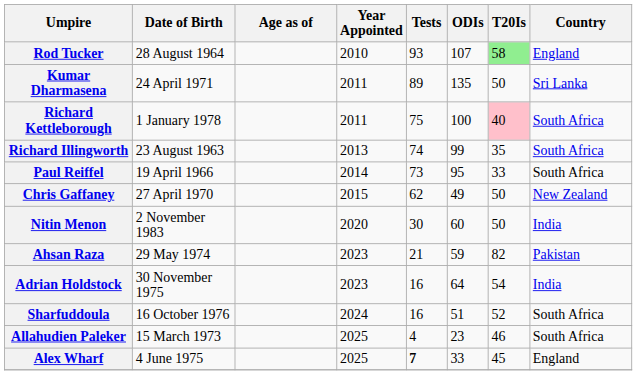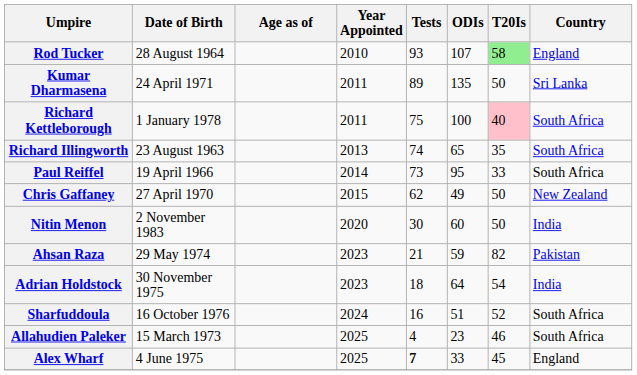 <table class="wikitable plainrowheaders sortable">
 <tr>
 <th scope="col" style="width:140px">Umpire</th>
 <th scope="col" style="width:110px">Date of Birth</th>
 <th scope="col" style="width:110px">Age as of </th>
 <th scope="col" style="width:40px">Year Appointed</th>
 <th scope="col" style="width:40px">Tests</th>
 <th scope="col" style="width:40px">ODIs</th>
 <th scope="col" style="width:40px">T20Is</th>
 <th scope="col" style="width:110px">Country</th>
 </tr>
 <tr>
 <th scope="row"><a href='#'>Rod Tucker</a></th>
 <td>28 August 1964</td>
 <td></td>
 <td>2010</td>
 <td>93</td>
 <td>107</td>
 <td style="background: lightgreen;">58</td>
 <td> <a href='#'>England</a></td>
 </tr>
 <tr>
 <th scope="row"><a href='#'>Kumar Dharmasena</a></th>
 <td>24 April 1971</td>
 <td></td>
 <td>2011</td>
 <td>89</td>
 <td>135</td>
 <td>50</td>
 <td> <a href='#'>Sri Lanka</a></td>
 </tr>
 <tr>
 <th scope="row"><a href='#'>Richard Kettleborough</a></th>
 <td>1 January 1978</td>
 <td></td>
 <td>2011</td>
 <td>75</td>
 <td>100</td>
 <td style="background: pink;">40</td>
 <td> <a href='#'>South Africa</a></td>
 </tr>
 <tr>
 <th scope="row"><a href='#'>Richard Illingworth</a></th>
 <td>23 August 1963</td>
 <td></td>
 <td>2013</td>
 <td>74</td>
-<td>99</td>
+<td>65</td>
 <td>35</td>
 <td> <a href='#'>South Africa</a></td>
 </tr>
 <tr>
 <th scope="row"><a href='#'>Paul Reiffel</a></th>
 <td>19 April 1966</td>
 <td></td>
 <td>2014</td>
 <td>73</td>
 <td>95</td>
 <td>33</td>
 <td> South Africa</td>
 </tr>
 <tr>
 <th scope="row"><a href='#'>Chris Gaffaney</a></th>
 <td>27 April 1970</td>
 <td></td>
 <td>2015</td>
 <td>62</td>
 <td>49</td>
 <td>50</td>
 <td> <a href='#'>New Zealand</a></td>
 </tr>
 <tr>
 <th scope="row"><a href='#'>Nitin Menon</a></th>
 <td>2 November 1983</td>
 <td></td>
 <td>2020</td>
 <td>30</td>
 <td>60</td>
 <td>50</td>
 <td> <a href='#'>India</a></td>
 </tr>
 <tr>
 <th scope="row"><a href='#'>Ahsan Raza</a></th>
 <td>29 May 1974</td>
 <td></td>
 <td>2023</td>
 <td>21</td>
 <td>59</td>
 <td>82</td>
 <td> <a href='#'>Pakistan</a></td>
 </tr>
 <tr>
 <th scope="row"><a href='#'>Adrian Holdstock</a></th>
 <td>30 November 1975</td>
 <td></td>
 <td>2023</td>
-<td>16</td>
+<td>18</td>
 <td>64</td>
 <td>54</td>
 <td> <a href='#'>India</a></td>
 </tr>
 <tr>
 <th scope="row"><a href='#'>Sharfuddoula</a></th>
 <td>16 October 1976</td>
 <td></td>
 <td>2024</td>
 <td>16</td>
 <td>51</td>
 <td>52</td>
 <td> South Africa</td>
 </tr>
 <tr>
 <th scope="row"><a href='#'>Allahudien Paleker</a></th>
 <td>15 March 1973</td>
 <td></td>
 <td>2025</td>
 <td>4</td>
 <td>23</td>
 <td>46</td>
 <td> South Africa</td>
 </tr>
 <tr>
 <th scope="row"><a href='#'>Alex Wharf</a></th>
 <td>4 June 1975</td>
 <td></td>
 <td>2025</td>
 <td><strong>7</strong></td>
 <td>33</td>
 <td>45</td>
 <td> England</td>
 </tr>
 <tr>
 </tr>
 </table>
